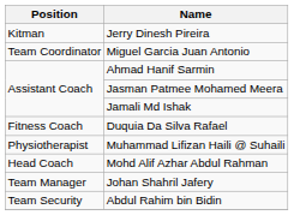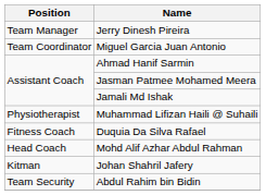 <table class="wikitable">
 <tr>
 <th>Position</th>
 <th>Name</th>
 </tr>
 <tr>
-<td>Kitman</td>
+<td>Team Manager</td>
 <td> Jerry Dinesh Pireira</td>
 </tr>
 <tr>
 <td>Team Coordinator</td>
 <td> Miguel Garcia Juan Antonio</td>
 </tr>
 <tr>
 <td rowspan="3">Assistant Coach</td>
 <td> Ahmad Hanif Sarmin</td>
 </tr>
 <tr>
 <td> Jasman Patmee Mohamed Meera</td>
 </tr>
 <tr>
 <td> Jamali Md Ishak</td>
 </tr>
 <tr>
+<td>Physiotherapist</td>
+<td> Muhammad Lifizan Haili @ Suhaili</td>
+</tr>
+<tr>
 <td>Fitness Coach</td>
 <td> Duquia Da Silva Rafael</td>
-</tr>
-<tr>
-<td>Physiotherapist</td>
-<td> Muhammad Lifizan Haili @ Suhaili</td>
 </tr>
 <tr>
 <td>Head Coach</td>
 <td> Mohd Alif Azhar Abdul Rahman</td>
 </tr>
 <tr>
-<td>Team Manager</td>
+<td>Kitman</td>
 <td> Johan Shahril Jafery</td>
 </tr>
 <tr>
 <td>Team Security</td>
 <td> Abdul Rahim bin Bidin</td>
 </tr>
 <tr>
 </tr>
 </table>
